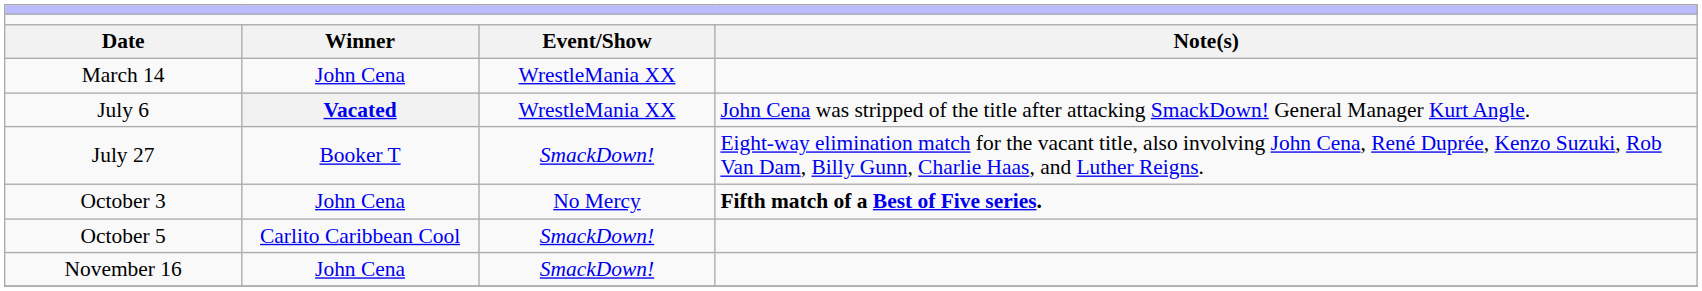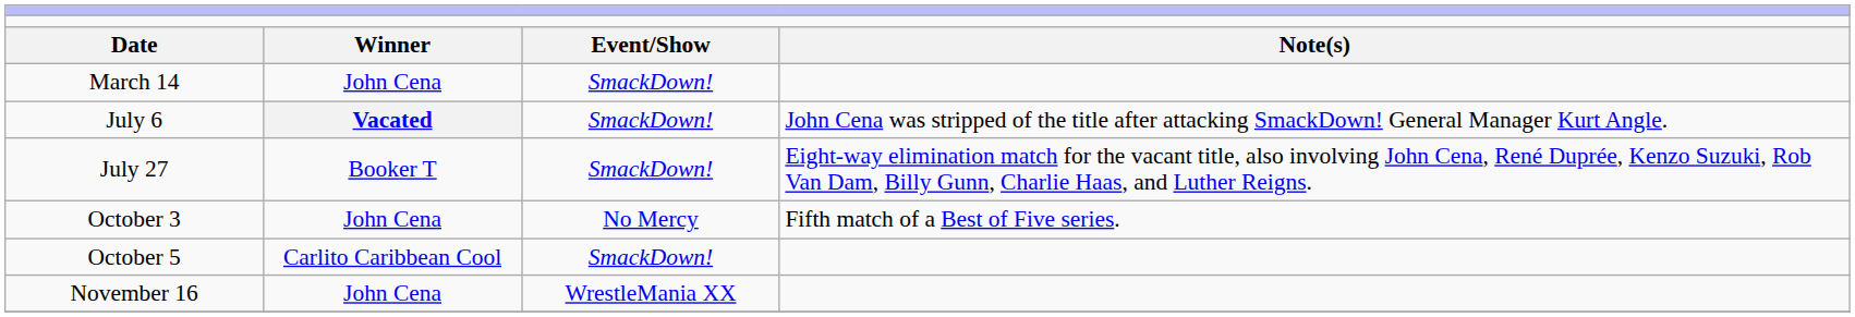 <table class="wikitable" style="text-align:center; width:100%;">
 <tr style="background:#BBF;">
 <td colspan="5"></td>
 </tr>
 <tr>
 <td colspan="5"><strong></strong></td>
 </tr>
 <tr>
 <th width=14%>Date</th>
 <th width=14%>Winner</th>
 <th width=14%>Event/Show</th>
 <th width=58%>Note(s)</th>
 </tr>
 <tr>
 <td>March 14</td>
 <td><a href='#'>John Cena</a></td>
-<td><a href='#'>WrestleMania XX</a></td>
+<td><em><a href='#'>SmackDown!</a></em></td>
 <td></td>
 </tr>
 <tr>
 <td>July 6<br></td>
 <th><a href='#'>Vacated</a></th>
-<td><a href='#'>WrestleMania XX</a></td>
+<td><em><a href='#'>SmackDown!</a></em></td>
 <td align=left><a href='#'>John Cena</a> was stripped of the title after attacking <a href='#'>SmackDown!</a> General Manager <a href='#'>Kurt Angle</a>.</td>
 </tr>
 <tr>
 <td>July 27<br></td>
 <td><a href='#'>Booker T</a></td>
 <td><em><a href='#'>SmackDown!</a></em></td>
 <td align=left><a href='#'>Eight-way elimination match</a> for the vacant title, also involving <a href='#'>John Cena</a>, <a href='#'>René Duprée</a>, <a href='#'>Kenzo Suzuki</a>, <a href='#'>Rob Van Dam</a>, <a href='#'>Billy Gunn</a>, <a href='#'>Charlie Haas</a>, and <a href='#'>Luther Reigns</a>.</td>
 </tr>
 <tr>
 <td>October 3</td>
 <td><a href='#'>John Cena</a></td>
 <td><a href='#'>No Mercy</a></td>
-<td align=left><strong>Fifth match of a <a href='#'>Best of Five series</a>.</strong></td>
+<td align=left>Fifth match of a <a href='#'>Best of Five series</a>.</td>
 </tr>
 <tr>
 <td>October 5<br></td>
 <td><a href='#'>Carlito Caribbean Cool</a></td>
 <td><em><a href='#'>SmackDown!</a></em></td>
 <td></td>
 </tr>
 <tr>
 <td>November 16<br></td>
 <td><a href='#'>John Cena</a></td>
-<td><em><a href='#'>SmackDown!</a></em></td>
+<td><a href='#'>WrestleMania XX</a></td>
 <td></td>
 </tr>
 <tr>
 </tr>
 </table>
